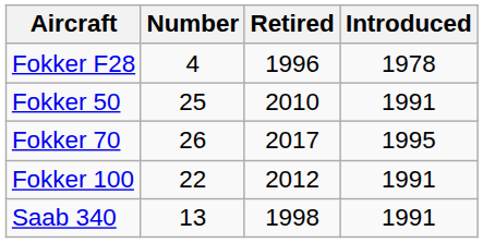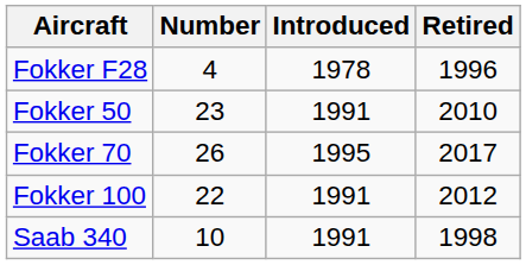 <table class="wikitable" style="margin:auto;">
 <tr>
 <th>Aircraft</th>
 <th>Number</th>
+<th>Introduced</th>
 <th>Retired</th>
-<th>Introduced</th>
 </tr>
 <tr>
 <td><a href='#'>Fokker F28</a></td>
 <td style="text-align:center;">4</td>
+<td style="text-align:center;">1978</td>
 <td style="text-align:center;">1996</td>
-<td style="text-align:center;">1978</td>
 </tr>
 <tr>
 <td><a href='#'>Fokker 50</a></td>
-<td style="text-align:center;">25</td>
+<td style="text-align:center;">23</td>
+<td style="text-align:center;">1991</td>
 <td style="text-align:center;">2010</td>
-<td style="text-align:center;">1991</td>
 </tr>
 <tr>
 <td><a href='#'>Fokker 70</a></td>
 <td style="text-align:center;">26</td>
+<td style="text-align:center;">1995</td>
 <td style="text-align:center;">2017</td>
-<td style="text-align:center;">1995</td>
 </tr>
 <tr>
 <td><a href='#'>Fokker 100</a></td>
 <td style="text-align:center;">22</td>
+<td style="text-align:center;">1991</td>
 <td style="text-align:center;">2012</td>
-<td style="text-align:center;">1991</td>
 </tr>
 <tr>
 <td><a href='#'>Saab 340</a></td>
-<td style="text-align:center;">13</td>
+<td style="text-align:center;">10</td>
+<td style="text-align:center;">1991</td>
 <td style="text-align:center;">1998</td>
-<td style="text-align:center;">1991</td>
 </tr>
 </table>
